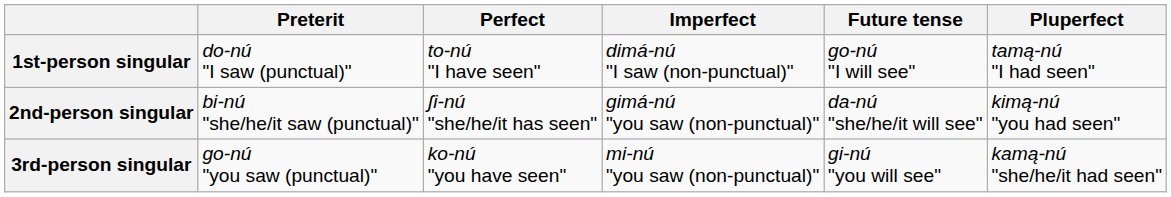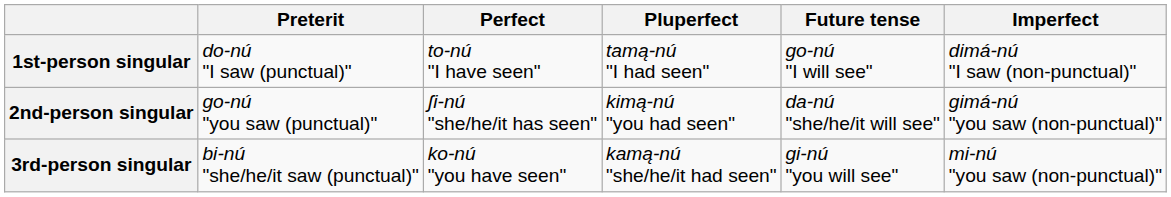 <table class="wikitable">
 <tr>
 <th></th>
 <th>Preterit</th>
 <th>Perfect</th>
+<th>Pluperfect</th>
+<th>Future tense</th>
 <th>Imperfect</th>
-<th>Future tense</th>
-<th>Pluperfect</th>
 </tr>
 <tr>
 <th>1st-person singular</th>
 <td><em>do-nú</em><br>"I saw (punctual)"</td>
 <td><em>to-nú</em><br>"I have seen"</td>
+<td><em>tamą-nú</em><br>"I had seen"</td>
+<td><em>go-nú</em><br>"I will see"</td>
 <td><em>dimá-nú</em><br>"I saw (non-punctual)"</td>
-<td><em>go-nú</em><br>"I will see"</td>
-<td><em>tamą-nú</em><br>"I had seen"</td>
 </tr>
 <tr>
 <th>2nd-person singular</th>
-<td><em>bi-nú</em><br>"she/he/it saw (punctual)"</td>
+<td><em>go-nú</em><br>"you saw (punctual)"</td>
 <td><em>ʃi-nú</em><br>"she/he/it has seen"</td>
+<td><em>kimą-nú</em><br>"you had seen"</td>
+<td><em>da-nú</em><br>"she/he/it will see"</td>
 <td><em>gimá-nú</em><br>"you saw (non-punctual)"</td>
-<td><em>da-nú</em><br>"she/he/it will see"</td>
-<td><em>kimą-nú</em><br>"you had seen"</td>
 </tr>
 <tr>
 <th>3rd-person singular</th>
-<td><em>go-nú</em><br>"you saw (punctual)"</td>
+<td><em>bi-nú</em><br>"she/he/it saw (punctual)"</td>
 <td><em>ko-nú</em><br>"you have seen"</td>
+<td><em>kamą-nú</em><br>"she/he/it had seen"</td>
+<td><em>gi-nú</em><br>"you will see"</td>
 <td><em>mi-nú</em><br>"you saw (non-punctual)"</td>
-<td><em>gi-nú</em><br>"you will see"</td>
-<td><em>kamą-nú</em><br>"she/he/it had seen"</td>
 </tr>
 </table>
